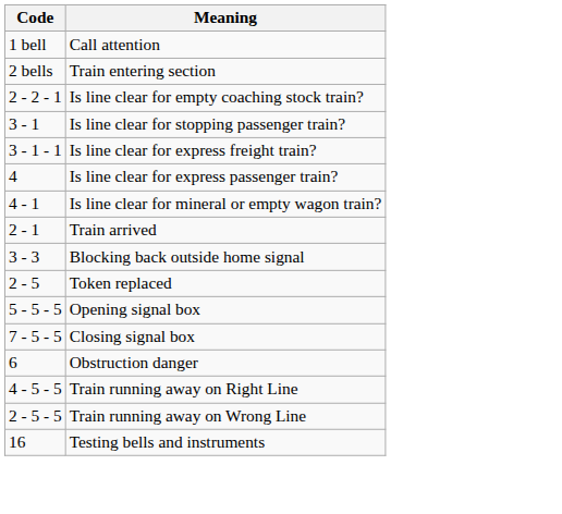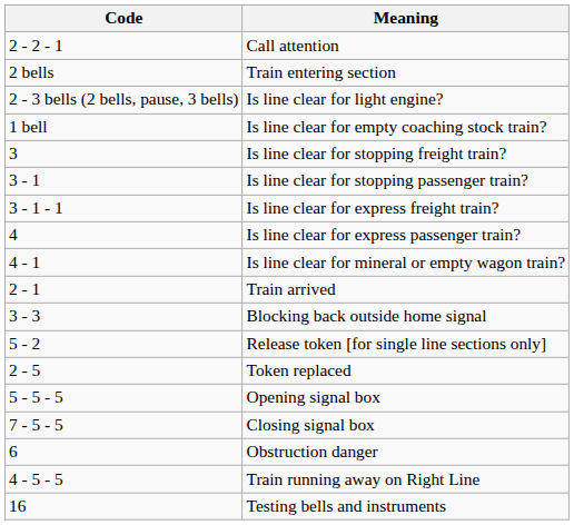 <table class="wikitable">
 <tr>
 <th>Code</th>
 <th>Meaning</th>
 </tr>
 <tr>
-<td>1 bell</td>
+<td>2 - 2 - 1</td>
 <td>Call attention</td>
 </tr>
 <tr>
 <td>2 bells</td>
 <td>Train entering section</td>
 </tr>
 <tr>
-<td>2 - 2 - 1</td>
+<td>2 - 3 bells (2 bells, pause, 3 bells)</td>
+<td>Is line clear for light engine?</td>
+</tr>
+<tr>
+<td>1 bell</td>
 <td>Is line clear for empty coaching stock train?</td>
+</tr>
+<tr>
+<td>3</td>
+<td>Is line clear for stopping freight train?</td>
 </tr>
 <tr>
 <td>3 - 1</td>
 <td>Is line clear for stopping passenger train?</td>
 </tr>
 <tr>
 <td>3 - 1 - 1</td>
 <td>Is line clear for express freight train?</td>
 </tr>
 <tr>
 <td>4</td>
 <td>Is line clear for express passenger train?</td>
 </tr>
 <tr>
 <td>4 - 1</td>
 <td>Is line clear for mineral or empty wagon train?</td>
 </tr>
 <tr>
 <td>2 - 1</td>
 <td>Train arrived</td>
 </tr>
 <tr>
 <td>3 - 3</td>
 <td>Blocking back outside home signal</td>
 </tr>
 <tr>
+<td>5 - 2</td>
+<td>Release token [for single line sections only]</td>
+</tr>
+<tr>
 <td>2 - 5</td>
 <td>Token replaced</td>
 </tr>
 <tr>
 <td>5 - 5 - 5</td>
 <td>Opening signal box</td>
 </tr>
 <tr>
 <td>7 - 5 - 5</td>
 <td>Closing signal box</td>
 </tr>
 <tr>
 <td>6</td>
 <td>Obstruction danger</td>
 </tr>
 <tr>
 <td>4 - 5 - 5</td>
 <td>Train running away on Right Line</td>
 </tr>
 <tr>
-<td>2 - 5 - 5</td>
-<td>Train running away on Wrong Line</td>
-</tr>
-<tr>
 <td>16</td>
 <td>Testing bells and instruments</td>
 </tr>
 </table>
